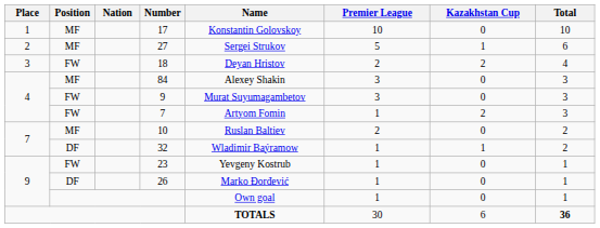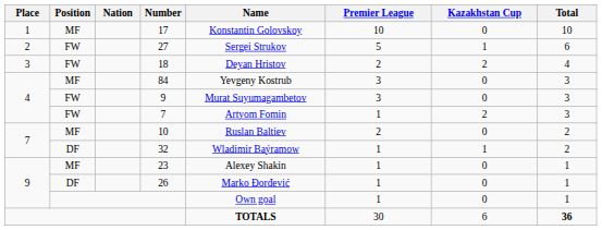 <table class="wikitable" style="font-size: 95%; text-align: center;">
 <tr>
 <th width=60>Place</th>
 <th width=60>Position</th>
 <th width=60>Nation</th>
 <th width=60>Number</th>
 <th width=200>Name</th>
 <th width=150><a href='#'>Premier League</a></th>
 <th width=150><a href='#'>Kazakhstan Cup</a></th>
 <th width=80><strong>Total</strong></th>
 </tr>
 <tr>
 <td>1</td>
 <td>MF</td>
 <td></td>
 <td>17</td>
 <td><a href='#'>Konstantin Golovskoy</a></td>
 <td>10</td>
 <td>0</td>
 <td>10</td>
 </tr>
 <tr>
 <td>2</td>
-<td>MF</td>
+<td>FW</td>
 <td></td>
 <td>27</td>
 <td><a href='#'>Sergei Strukov</a></td>
 <td>5</td>
 <td>1</td>
 <td>6</td>
 </tr>
 <tr>
 <td>3</td>
 <td>FW</td>
 <td></td>
 <td>18</td>
 <td><a href='#'>Deyan Hristov</a></td>
 <td>2</td>
 <td>2</td>
 <td>4</td>
 </tr>
 <tr>
 <td rowspan="3">4</td>
 <td>MF</td>
 <td></td>
 <td>84</td>
-<td>Alexey Shakin</td>
+<td>Yevgeny Kostrub</td>
 <td>3</td>
 <td>0</td>
 <td>3</td>
 </tr>
 <tr>
 <td>FW</td>
 <td></td>
 <td>9</td>
 <td><a href='#'>Murat Suyumagambetov</a></td>
 <td>3</td>
 <td>0</td>
 <td>3</td>
 </tr>
 <tr>
 <td>FW</td>
 <td></td>
 <td>7</td>
 <td><a href='#'>Artyom Fomin</a></td>
 <td>1</td>
 <td>2</td>
 <td>3</td>
 </tr>
 <tr>
 <td rowspan="2">7</td>
 <td>MF</td>
 <td></td>
 <td>10</td>
 <td><a href='#'>Ruslan Baltiev</a></td>
 <td>2</td>
 <td>0</td>
 <td>2</td>
 </tr>
 <tr>
 <td>DF</td>
 <td></td>
 <td>32</td>
 <td><a href='#'>Wladimir Baýramow</a></td>
 <td>1</td>
 <td>1</td>
 <td>2</td>
 </tr>
 <tr>
 <td rowspan="3">9</td>
-<td>FW</td>
+<td>MF</td>
 <td></td>
 <td>23</td>
-<td>Yevgeny Kostrub</td>
+<td>Alexey Shakin</td>
 <td>1</td>
 <td>0</td>
 <td>1</td>
 </tr>
 <tr>
 <td>DF</td>
 <td></td>
 <td>26</td>
 <td><a href='#'>Marko Đorđević</a></td>
 <td>1</td>
 <td>0</td>
 <td>1</td>
 </tr>
 <tr>
 <td colspan="3"></td>
 <td><a href='#'>Own goal</a></td>
 <td>1</td>
 <td>0</td>
 <td>1</td>
 </tr>
 <tr>
 <td colspan="4"></td>
 <td><strong>TOTALS</strong></td>
 <td>30</td>
 <td>6</td>
 <td><strong>36</strong></td>
 </tr>
 </table>
